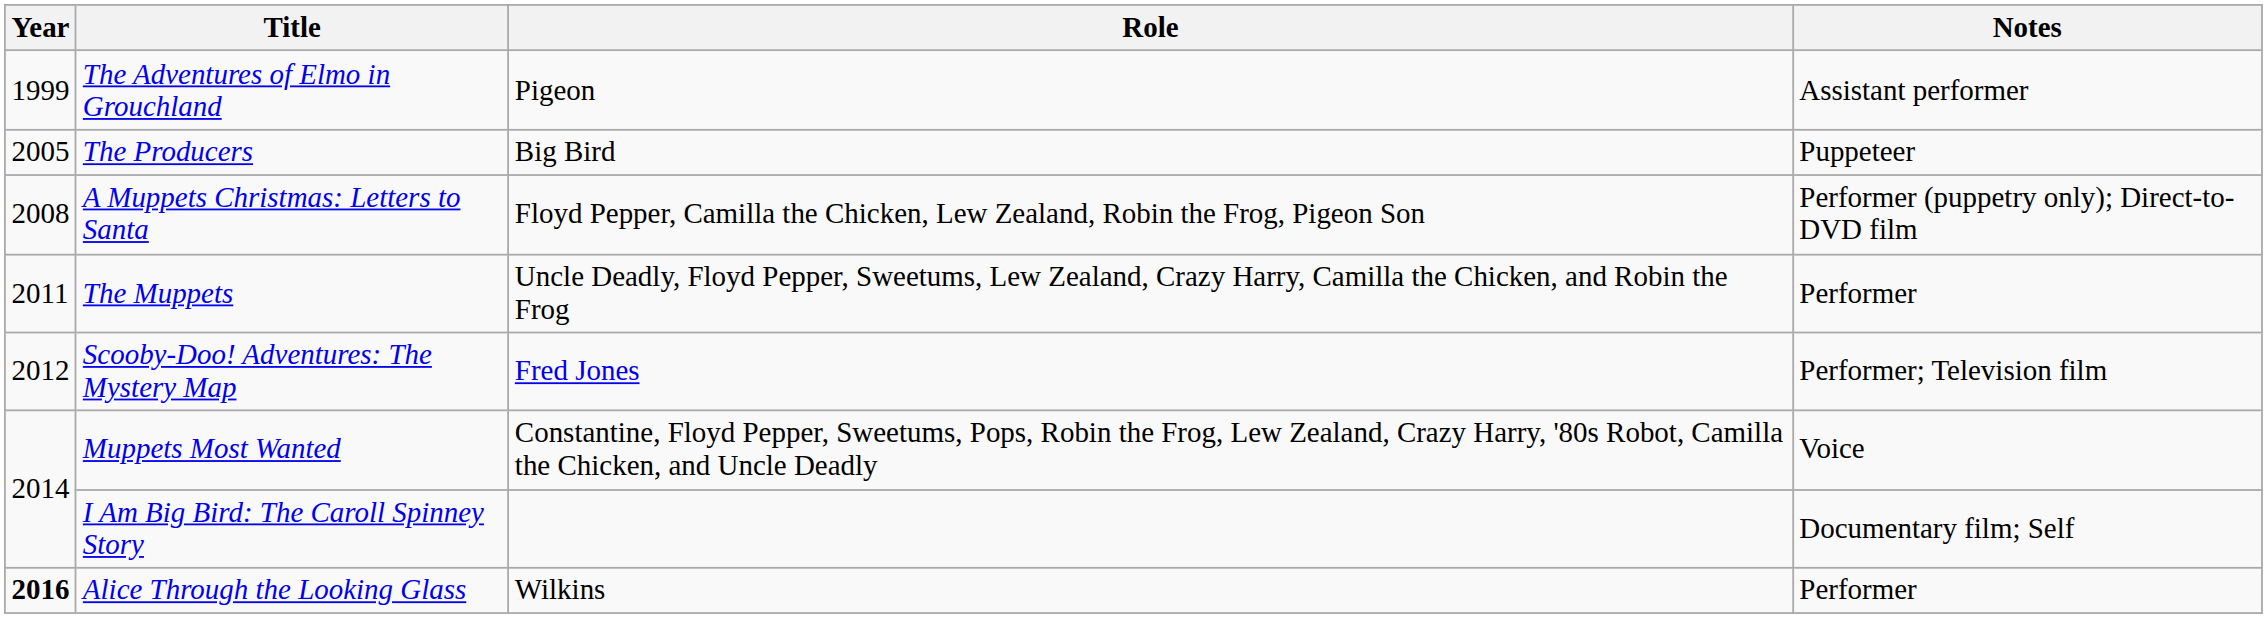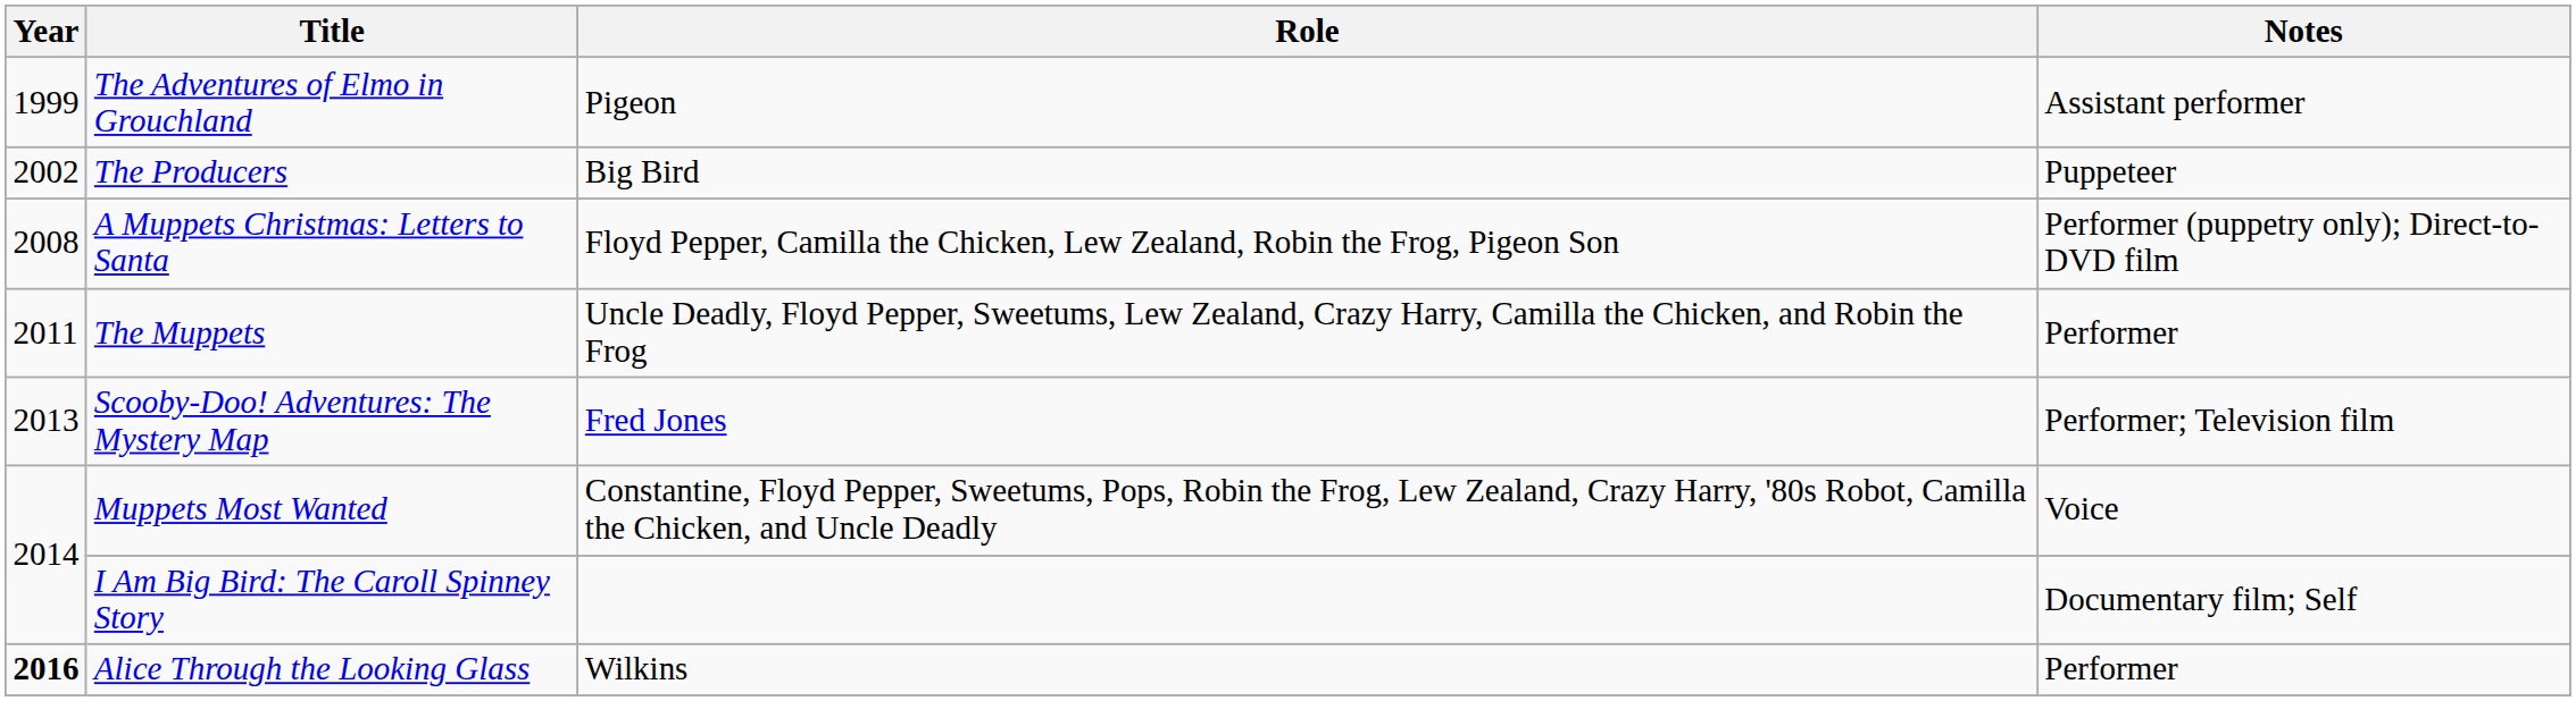 <table class="wikitable">
 <tr>
 <th>Year</th>
 <th>Title</th>
 <th>Role</th>
 <th>Notes</th>
 </tr>
 <tr>
 <td>1999</td>
 <td><em><a href='#'>The Adventures of Elmo in Grouchland</a></em></td>
 <td>Pigeon</td>
 <td>Assistant performer</td>
 </tr>
 <tr>
-<td>2005</td>
+<td>2002</td>
 <td><em><a href='#'>The Producers</a></em></td>
 <td>Big Bird</td>
 <td>Puppeteer</td>
 </tr>
 <tr>
 <td>2008</td>
 <td><em><a href='#'>A Muppets Christmas: Letters to Santa</a></em></td>
 <td>Floyd Pepper, Camilla the Chicken, Lew Zealand, Robin the Frog, Pigeon Son</td>
 <td>Performer (puppetry only); Direct-to-DVD film</td>
 </tr>
 <tr>
 <td>2011</td>
 <td><em><a href='#'>The Muppets</a></em></td>
 <td>Uncle Deadly, Floyd Pepper, Sweetums, Lew Zealand, Crazy Harry, Camilla the Chicken, and Robin the Frog</td>
 <td>Performer</td>
 </tr>
 <tr>
-<td>2012</td>
+<td>2013</td>
 <td><em><a href='#'>Scooby-Doo! Adventures: The Mystery Map</a></em></td>
 <td><a href='#'>Fred Jones</a></td>
 <td>Performer; Television film</td>
 </tr>
 <tr>
 <td rowspan="2">2014</td>
 <td><em><a href='#'>Muppets Most Wanted</a></em></td>
 <td>Constantine, Floyd Pepper, Sweetums, Pops, Robin the Frog, Lew Zealand, Crazy Harry, '80s Robot, Camilla the Chicken, and Uncle Deadly</td>
 <td>Voice</td>
 </tr>
 <tr>
 <td><em><a href='#'>I Am Big Bird: The Caroll Spinney Story</a></em></td>
 <td></td>
 <td>Documentary film; Self</td>
 </tr>
 <tr>
 <td><strong>2016</strong></td>
 <td><em><a href='#'>Alice Through the Looking Glass</a></em></td>
 <td>Wilkins</td>
 <td>Performer</td>
 </tr>
 </table>
